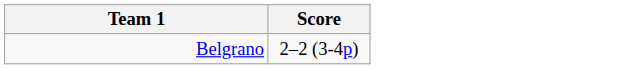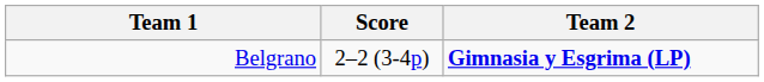 <table class="wikitable" style="text-align: center">
 <tr>
 <th width=220>Team 1</th>
 <th width=80>Score</th>
+<th width=220>Team 2</th>
 </tr>
 <tr>
 <td align=right><a href='#'>Belgrano</a></td>
 <td>2–2 (3-4<a href='#'>p</a>)</td>
+<td align=left><strong><a href='#'>Gimnasia y Esgrima (LP)</a></strong></td>
 </tr>
 </table>
